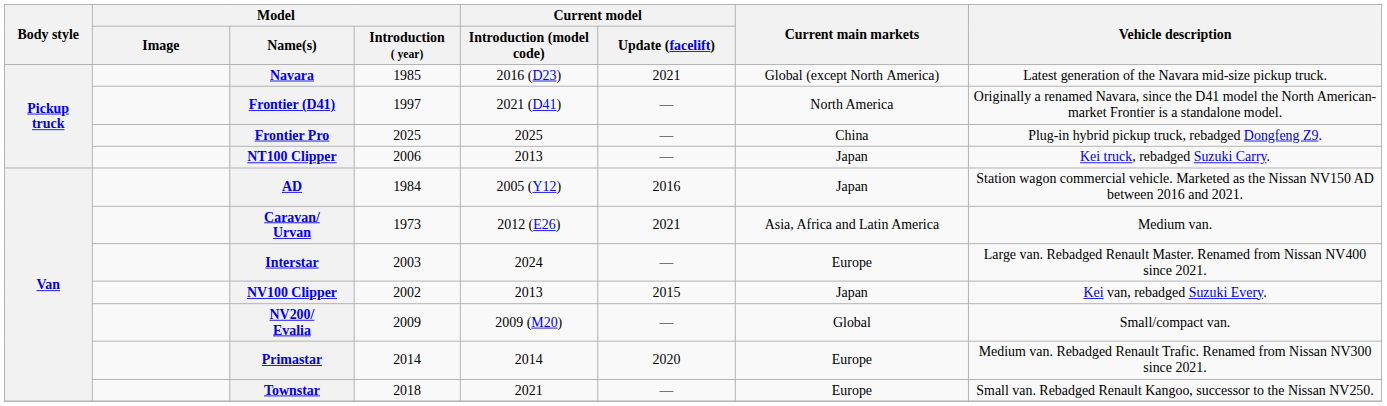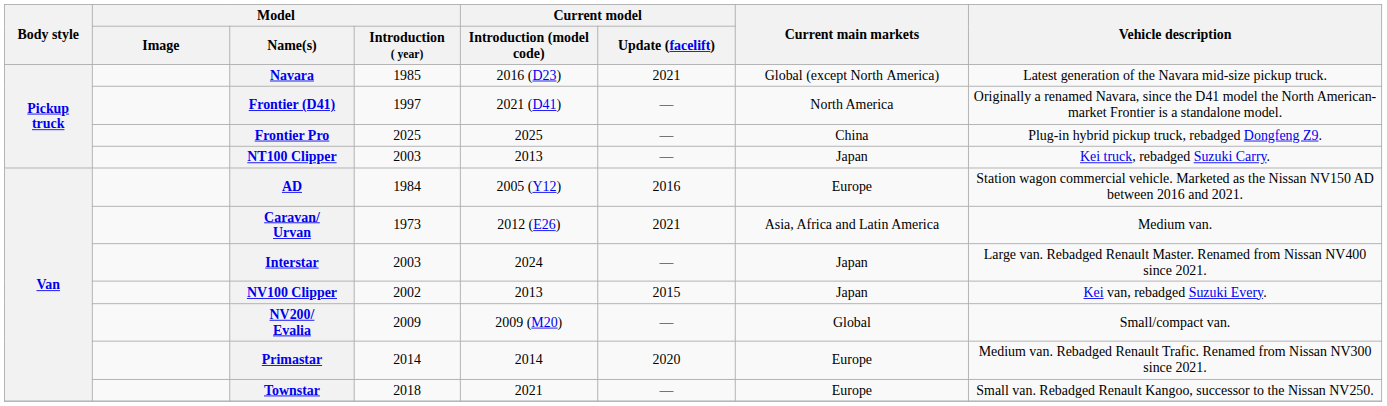 <table class="wikitable sortable" style="text-align: center; width: 100%">
 <tr>
 <th rowspan="2">Body style</th>
 <th colspan="3" width="7%">Model</th>
 <th colspan="2">Current model</th>
 <th class="unsortable" rowspan="2">Current main markets</th>
 <th rowspan="2" class="unsortable" width=30% cellpadding=30px>Vehicle description</th>
 </tr>
 <tr>
 <th class="unsortable" width="10%">Image</th>
 <th>Name(s)</th>
 <th>Introduction<br><small>( year)</small></th>
 <th width="10%">Introduction (model code)</th>
 <th width="10%">Update (<a href='#'>facelift</a>)</th>
 </tr>
 <tr>
 <th rowspan="4"><a href='#'>Pickup<br>truck</a></th>
 <td></td>
 <th><strong><a href='#'>Navara</a></strong></th>
 <td>1985</td>
 <td>2016 (<a href='#'>D23</a>)</td>
 <td>2021</td>
 <td>Global (except North America)</td>
 <td>Latest generation of the Navara mid-size pickup truck.</td>
 </tr>
 <tr>
 <td></td>
 <th><strong><a href='#'>Frontier (D41)</a></strong></th>
 <td>1997</td>
 <td>2021 (<a href='#'>D41</a>)</td>
 <td>—</td>
 <td>North America</td>
 <td>Originally a renamed Navara, since the D41 model the North American-market Frontier is a standalone model.</td>
 </tr>
 <tr>
 <td></td>
 <th><strong><a href='#'>Frontier Pro</a></strong></th>
 <td>2025</td>
 <td>2025</td>
 <td>—</td>
 <td>China</td>
 <td>Plug-in hybrid pickup truck, rebadged <a href='#'>Dongfeng Z9</a>.</td>
 </tr>
 <tr>
 <td></td>
 <th><a href='#'><strong>NT100 Clipper</strong></a></th>
-<td>2006</td>
+<td>2003</td>
 <td>2013</td>
 <td>—</td>
 <td>Japan</td>
 <td><a href='#'>Kei truck</a>, rebadged <a href='#'>Suzuki Carry</a>.</td>
 </tr>
 <tr>
 <th rowspan="7"><a href='#'>Van</a></th>
 <td></td>
 <th><strong><a href='#'>AD</a></strong></th>
 <td>1984</td>
 <td>2005 (<a href='#'>Y12</a>)</td>
 <td>2016</td>
-<td>Japan</td>
+<td>Europe</td>
 <td>Station wagon commercial vehicle. Marketed as the Nissan NV150 AD between 2016 and 2021.</td>
 </tr>
 <tr>
 <td></td>
 <th><strong><a href='#'>Caravan/<br>Urvan</a></strong></th>
 <td>1973</td>
 <td>2012 (<a href='#'>E26</a>)</td>
 <td>2021</td>
 <td>Asia, Africa and Latin America</td>
 <td>Medium van.</td>
 </tr>
 <tr>
 <td></td>
 <th><strong><a href='#'>Interstar</a></strong></th>
 <td>2003</td>
 <td>2024</td>
 <td>—</td>
-<td>Europe</td>
+<td>Japan</td>
 <td>Large van. Rebadged Renault Master. Renamed from Nissan NV400 since 2021.</td>
 </tr>
 <tr>
 <td></td>
 <th><a href='#'><strong>NV100 Clipper</strong></a></th>
 <td>2002</td>
 <td>2013</td>
 <td>2015</td>
 <td>Japan</td>
 <td><a href='#'>Kei</a> van, rebadged <a href='#'>Suzuki Every</a>.</td>
 </tr>
 <tr>
 <td></td>
 <th><strong><a href='#'>NV200/<br>Evalia</a></strong></th>
 <td>2009</td>
 <td>2009 (<a href='#'>M20</a>)</td>
 <td>—</td>
 <td>Global</td>
 <td>Small/compact van.</td>
 </tr>
 <tr>
 <td></td>
 <th><strong><a href='#'>Primastar</a></strong></th>
 <td>2014</td>
 <td>2014</td>
 <td>2020</td>
 <td>Europe</td>
 <td>Medium van. Rebadged Renault Trafic. Renamed from Nissan NV300 since 2021.</td>
 </tr>
 <tr>
 <td></td>
 <th><a href='#'>Townstar</a></th>
 <td>2018</td>
 <td>2021</td>
 <td>—</td>
 <td>Europe</td>
 <td>Small van. Rebadged Renault Kangoo, successor to the Nissan NV250.</td>
 </tr>
 <tr>
 </tr>
 </table>
